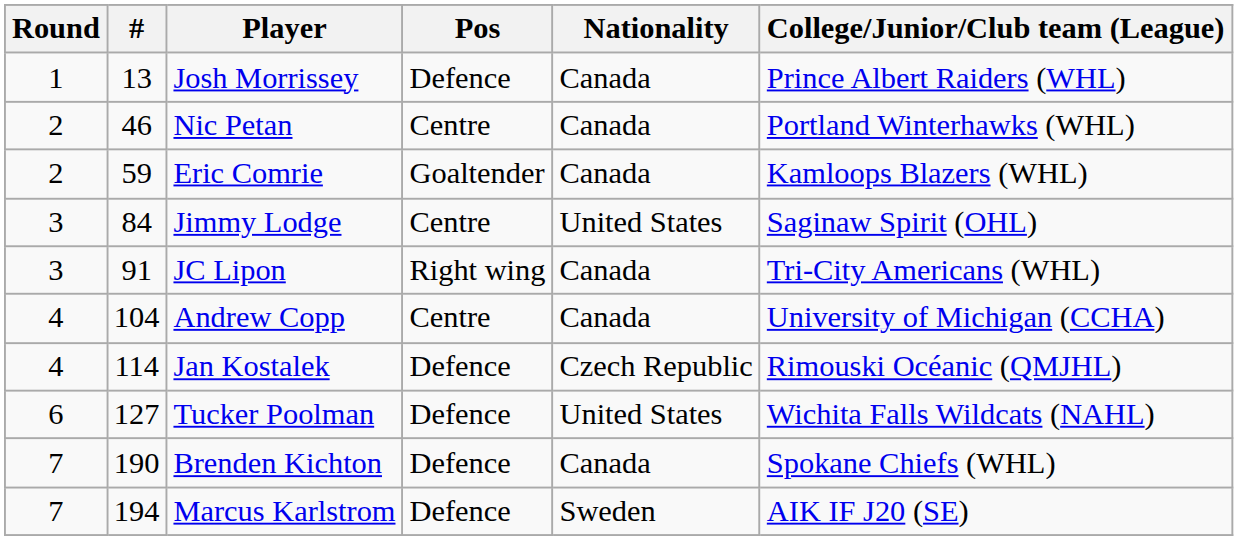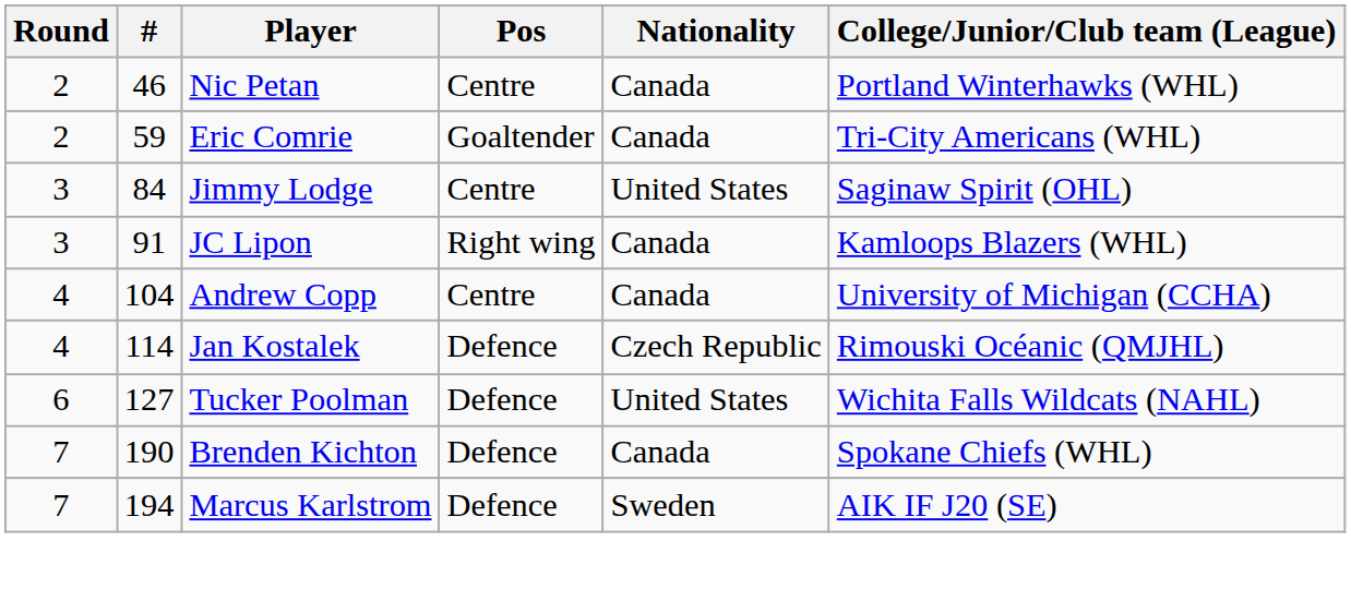 <table class="wikitable">
 <tr>
 <th>Round</th>
 <th>#</th>
 <th>Player</th>
 <th>Pos</th>
 <th>Nationality</th>
 <th>College/Junior/Club team (League)</th>
-</tr>
-<tr>
-<td style="text-align:center">1</td>
-<td style="text-align:center">13</td>
-<td><a href='#'>Josh Morrissey</a></td>
-<td>Defence</td>
-<td> Canada</td>
-<td><a href='#'>Prince Albert Raiders</a> (<a href='#'>WHL</a>)</td>
 </tr>
 <tr>
 <td style="text-align:center">2</td>
 <td style="text-align:center">46</td>
 <td><a href='#'>Nic Petan</a></td>
 <td>Centre</td>
 <td> Canada</td>
 <td><a href='#'>Portland Winterhawks</a> (WHL)</td>
 </tr>
 <tr>
 <td style="text-align:center">2</td>
 <td style="text-align:center">59</td>
 <td><a href='#'>Eric Comrie</a></td>
 <td>Goaltender</td>
 <td> Canada</td>
-<td><a href='#'>Kamloops Blazers</a> (WHL)</td>
+<td><a href='#'>Tri-City Americans</a> (WHL)</td>
 </tr>
 <tr>
 <td style="text-align:center">3</td>
 <td style="text-align:center">84</td>
 <td><a href='#'>Jimmy Lodge</a></td>
 <td>Centre</td>
 <td> United States</td>
 <td><a href='#'>Saginaw Spirit</a> (<a href='#'>OHL</a>)</td>
 </tr>
 <tr>
 <td style="text-align:center">3</td>
 <td style="text-align:center">91</td>
 <td><a href='#'>JC Lipon</a></td>
 <td>Right wing</td>
 <td> Canada</td>
-<td><a href='#'>Tri-City Americans</a> (WHL)</td>
+<td><a href='#'>Kamloops Blazers</a> (WHL)</td>
 </tr>
 <tr>
 <td style="text-align:center">4</td>
 <td style="text-align:center">104</td>
 <td><a href='#'>Andrew Copp</a></td>
 <td>Centre</td>
 <td> Canada</td>
 <td><a href='#'>University of Michigan</a> (<a href='#'>CCHA</a>)</td>
 </tr>
 <tr>
 <td style="text-align:center">4</td>
 <td style="text-align:center">114</td>
 <td><a href='#'>Jan Kostalek</a></td>
 <td>Defence</td>
 <td> Czech Republic</td>
 <td><a href='#'>Rimouski Océanic</a> (<a href='#'>QMJHL</a>)</td>
 </tr>
 <tr>
 <td style="text-align:center">6</td>
 <td style="text-align:center">127</td>
 <td><a href='#'>Tucker Poolman</a></td>
 <td>Defence</td>
 <td> United States</td>
 <td><a href='#'>Wichita Falls Wildcats</a> (<a href='#'>NAHL</a>)</td>
 </tr>
 <tr>
 <td style="text-align:center">7</td>
 <td style="text-align:center">190</td>
 <td><a href='#'>Brenden Kichton</a></td>
 <td>Defence</td>
 <td> Canada</td>
 <td><a href='#'>Spokane Chiefs</a> (WHL)</td>
 </tr>
 <tr>
 <td style="text-align:center">7</td>
 <td style="text-align:center">194</td>
 <td><a href='#'>Marcus Karlstrom</a></td>
 <td>Defence</td>
 <td> Sweden</td>
 <td><a href='#'>AIK IF J20</a> (<a href='#'>SE</a>)</td>
 </tr>
 </table>
